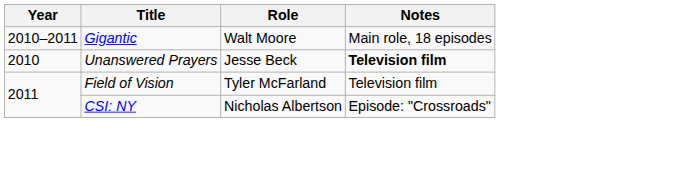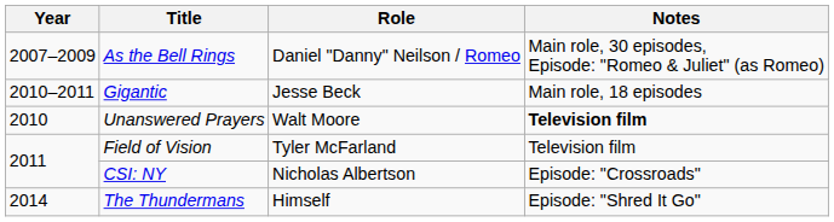 <table class="wikitable sortable">
 <tr>
 <th>Year</th>
 <th>Title</th>
 <th>Role</th>
 <th class="unsortable">Notes</th>
 </tr>
 <tr>
+<td>2007–2009</td>
+<td><em><a href='#'>As the Bell Rings</a></em></td>
+<td>Daniel "Danny" Neilson / <a href='#'>Romeo</a></td>
+<td>Main role, 30 episodes,<br>Episode: "Romeo & Juliet" (as Romeo)</td>
+</tr>
+<tr>
 <td>2010–2011</td>
 <td><em><a href='#'>Gigantic</a></em></td>
-<td>Walt Moore</td>
+<td>Jesse Beck</td>
 <td>Main role, 18 episodes</td>
 </tr>
 <tr>
 <td>2010</td>
 <td><em>Unanswered Prayers</em></td>
-<td>Jesse Beck</td>
+<td>Walt Moore</td>
 <td><strong>Television film</strong></td>
 </tr>
 <tr>
 <td rowspan="2">2011</td>
 <td><em>Field of Vision</em></td>
 <td>Tyler McFarland</td>
 <td>Television film</td>
 </tr>
 <tr>
 <td><em><a href='#'>CSI: NY</a></em></td>
 <td>Nicholas Albertson</td>
 <td>Episode: "Crossroads"</td>
 </tr>
+<tr>
+<td>2014</td>
+<td><em><a href='#'>The Thundermans</a></em></td>
+<td>Himself</td>
+<td>Episode: "Shred It Go"</td>
+</tr>
 </table>
